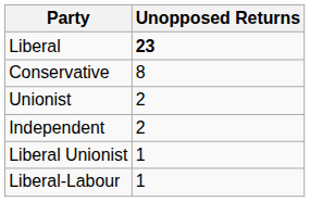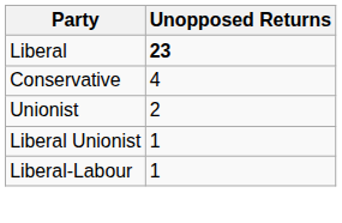 <table class="wikitable sortable">
 <tr>
 <th>Party</th>
 <th>Unopposed Returns</th>
 </tr>
 <tr>
 <td>Liberal</td>
 <td><strong>23</strong></td>
 </tr>
 <tr>
 <td>Conservative</td>
-<td>8</td>
+<td>4</td>
 </tr>
 <tr>
 <td>Unionist</td>
-<td>2</td>
-</tr>
-<tr>
-<td>Independent</td>
 <td>2</td>
 </tr>
 <tr>
 <td>Liberal Unionist</td>
 <td>1</td>
 </tr>
 <tr>
 <td>Liberal-Labour</td>
 <td>1</td>
 </tr>
 </table>
